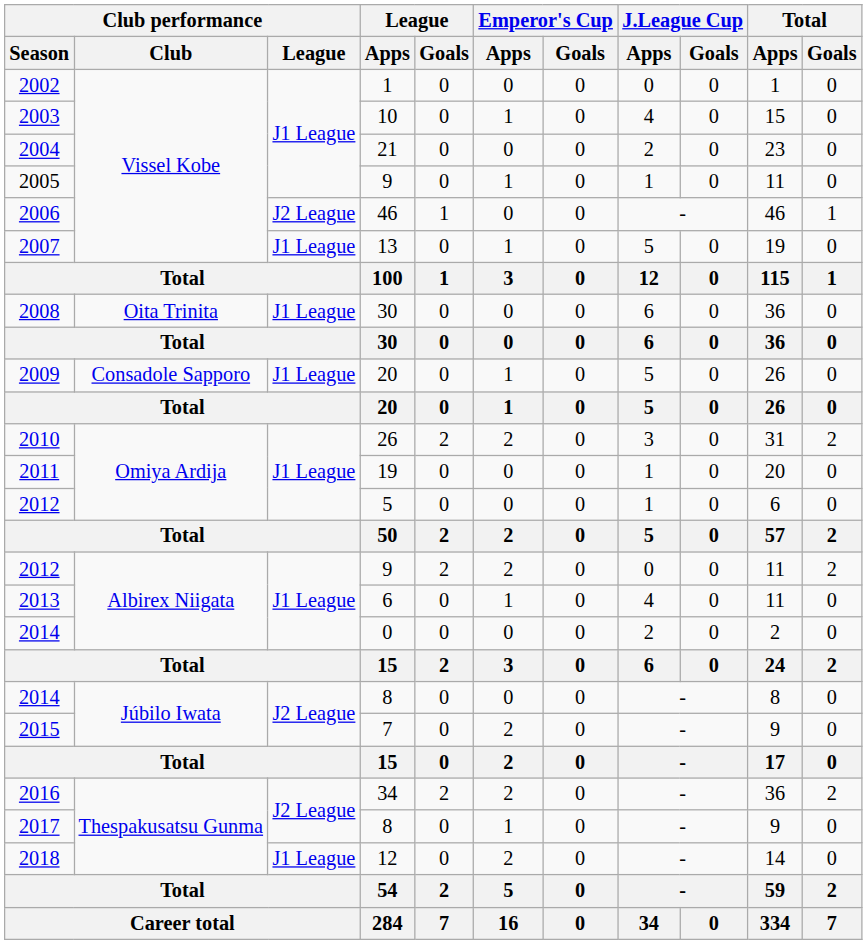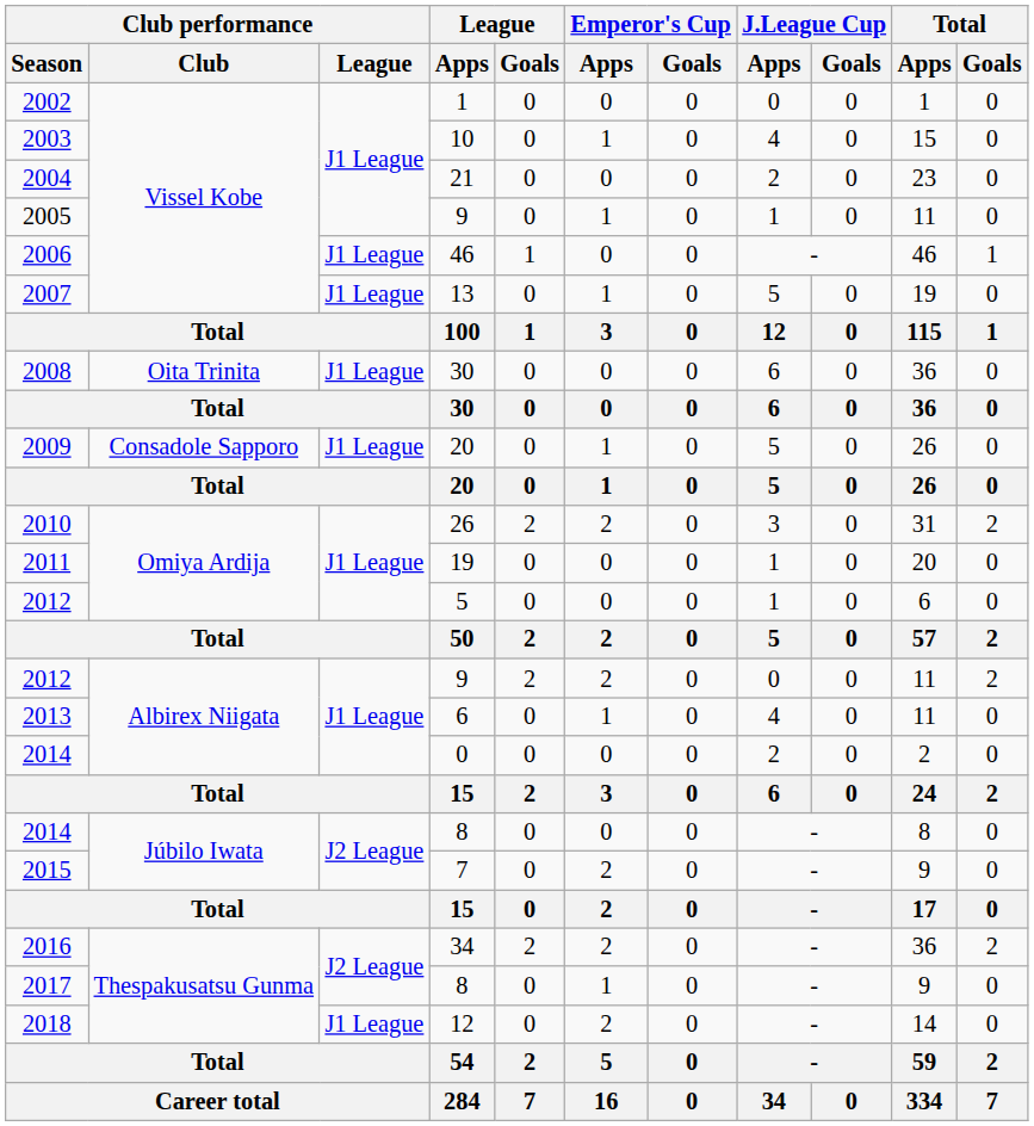 <table class="wikitable" style="text-align: center">
 <tr>
 <th Colspan="3">Club performance</th>
 <th Colspan="2">League</th>
 <th Colspan="2"><a href='#'>Emperor's Cup</a></th>
 <th Colspan="2"><a href='#'>J.League Cup</a></th>
 <th Colspan="2">Total</th>
 </tr>
 <tr>
 <th>Season</th>
 <th>Club</th>
 <th>League</th>
 <th>Apps</th>
 <th>Goals</th>
 <th>Apps</th>
 <th>Goals</th>
 <th>Apps</th>
 <th>Goals</th>
 <th>Apps</th>
 <th>Goals</th>
 </tr>
 <tr>
 <td><a href='#'>2002</a></td>
 <td rowspan="6"><a href='#'>Vissel Kobe</a></td>
 <td rowspan="4"><a href='#'>J1 League</a></td>
 <td>1</td>
 <td>0</td>
 <td>0</td>
 <td>0</td>
 <td>0</td>
 <td>0</td>
 <td>1</td>
 <td>0</td>
 </tr>
 <tr>
 <td><a href='#'>2003</a></td>
 <td>10</td>
 <td>0</td>
 <td>1</td>
 <td>0</td>
 <td>4</td>
 <td>0</td>
 <td>15</td>
 <td>0</td>
 </tr>
 <tr>
 <td><a href='#'>2004</a></td>
 <td>21</td>
 <td>0</td>
 <td>0</td>
 <td>0</td>
 <td>2</td>
 <td>0</td>
 <td>23</td>
 <td>0</td>
 </tr>
 <tr>
 <td>2005</td>
 <td>9</td>
 <td>0</td>
 <td>1</td>
 <td>0</td>
 <td>1</td>
 <td>0</td>
 <td>11</td>
 <td>0</td>
 </tr>
 <tr>
 <td><a href='#'>2006</a></td>
-<td><a href='#'>J2 League</a></td>
+<td><a href='#'>J1 League</a></td>
 <td>46</td>
 <td>1</td>
 <td>0</td>
 <td>0</td>
 <td colspan="2">-</td>
 <td>46</td>
 <td>1</td>
 </tr>
 <tr>
 <td><a href='#'>2007</a></td>
 <td><a href='#'>J1 League</a></td>
 <td>13</td>
 <td>0</td>
 <td>1</td>
 <td>0</td>
 <td>5</td>
 <td>0</td>
 <td>19</td>
 <td>0</td>
 </tr>
 <tr>
 <th colspan="3">Total</th>
 <th>100</th>
 <th>1</th>
 <th>3</th>
 <th>0</th>
 <th>12</th>
 <th>0</th>
 <th>115</th>
 <th>1</th>
 </tr>
 <tr>
 <td><a href='#'>2008</a></td>
 <td><a href='#'>Oita Trinita</a></td>
 <td><a href='#'>J1 League</a></td>
 <td>30</td>
 <td>0</td>
 <td>0</td>
 <td>0</td>
 <td>6</td>
 <td>0</td>
 <td>36</td>
 <td>0</td>
 </tr>
 <tr>
 <th colspan="3">Total</th>
 <th>30</th>
 <th>0</th>
 <th>0</th>
 <th>0</th>
 <th>6</th>
 <th>0</th>
 <th>36</th>
 <th>0</th>
 </tr>
 <tr>
 <td><a href='#'>2009</a></td>
 <td><a href='#'>Consadole Sapporo</a></td>
 <td><a href='#'>J1 League</a></td>
 <td>20</td>
 <td>0</td>
 <td>1</td>
 <td>0</td>
 <td>5</td>
 <td>0</td>
 <td>26</td>
 <td>0</td>
 </tr>
 <tr>
 <th colspan="3">Total</th>
 <th>20</th>
 <th>0</th>
 <th>1</th>
 <th>0</th>
 <th>5</th>
 <th>0</th>
 <th>26</th>
 <th>0</th>
 </tr>
 <tr>
 <td><a href='#'>2010</a></td>
 <td rowspan="3"><a href='#'>Omiya Ardija</a></td>
 <td rowspan="3"><a href='#'>J1 League</a></td>
 <td>26</td>
 <td>2</td>
 <td>2</td>
 <td>0</td>
 <td>3</td>
 <td>0</td>
 <td>31</td>
 <td>2</td>
 </tr>
 <tr>
 <td><a href='#'>2011</a></td>
 <td>19</td>
 <td>0</td>
 <td>0</td>
 <td>0</td>
 <td>1</td>
 <td>0</td>
 <td>20</td>
 <td>0</td>
 </tr>
 <tr>
 <td><a href='#'>2012</a></td>
 <td>5</td>
 <td>0</td>
 <td>0</td>
 <td>0</td>
 <td>1</td>
 <td>0</td>
 <td>6</td>
 <td>0</td>
 </tr>
 <tr>
 <th colspan="3">Total</th>
 <th>50</th>
 <th>2</th>
 <th>2</th>
 <th>0</th>
 <th>5</th>
 <th>0</th>
 <th>57</th>
 <th>2</th>
 </tr>
 <tr>
 <td><a href='#'>2012</a></td>
 <td rowspan="3"><a href='#'>Albirex Niigata</a></td>
 <td rowspan="3"><a href='#'>J1 League</a></td>
 <td>9</td>
 <td>2</td>
 <td>2</td>
 <td>0</td>
 <td>0</td>
 <td>0</td>
 <td>11</td>
 <td>2</td>
 </tr>
 <tr>
 <td><a href='#'>2013</a></td>
 <td>6</td>
 <td>0</td>
 <td>1</td>
 <td>0</td>
 <td>4</td>
 <td>0</td>
 <td>11</td>
 <td>0</td>
 </tr>
 <tr>
 <td><a href='#'>2014</a></td>
 <td>0</td>
 <td>0</td>
 <td>0</td>
 <td>0</td>
 <td>2</td>
 <td>0</td>
 <td>2</td>
 <td>0</td>
 </tr>
 <tr>
 <th colspan="3">Total</th>
 <th>15</th>
 <th>2</th>
 <th>3</th>
 <th>0</th>
 <th>6</th>
 <th>0</th>
 <th>24</th>
 <th>2</th>
 </tr>
 <tr>
 <td><a href='#'>2014</a></td>
 <td rowspan="2"><a href='#'>Júbilo Iwata</a></td>
 <td rowspan="2"><a href='#'>J2 League</a></td>
 <td>8</td>
 <td>0</td>
 <td>0</td>
 <td>0</td>
 <td colspan="2">-</td>
 <td>8</td>
 <td>0</td>
 </tr>
 <tr>
 <td><a href='#'>2015</a></td>
 <td>7</td>
 <td>0</td>
 <td>2</td>
 <td>0</td>
 <td colspan="2">-</td>
 <td>9</td>
 <td>0</td>
 </tr>
 <tr>
 <th colspan="3">Total</th>
 <th>15</th>
 <th>0</th>
 <th>2</th>
 <th>0</th>
 <th colspan="2">-</th>
 <th>17</th>
 <th>0</th>
 </tr>
 <tr>
 <td><a href='#'>2016</a></td>
 <td rowspan="3"><a href='#'>Thespakusatsu Gunma</a></td>
 <td rowspan="2"><a href='#'>J2 League</a></td>
 <td>34</td>
 <td>2</td>
 <td>2</td>
 <td>0</td>
 <td colspan="2">-</td>
 <td>36</td>
 <td>2</td>
 </tr>
 <tr>
 <td><a href='#'>2017</a></td>
 <td>8</td>
 <td>0</td>
 <td>1</td>
 <td>0</td>
 <td colspan="2">-</td>
 <td>9</td>
 <td>0</td>
 </tr>
 <tr>
 <td><a href='#'>2018</a></td>
 <td><a href='#'>J1 League</a></td>
 <td>12</td>
 <td>0</td>
 <td>2</td>
 <td>0</td>
 <td colspan="2">-</td>
 <td>14</td>
 <td>0</td>
 </tr>
 <tr>
 <th colspan="3">Total</th>
 <th>54</th>
 <th>2</th>
 <th>5</th>
 <th>0</th>
 <th colspan="2">-</th>
 <th>59</th>
 <th>2</th>
 </tr>
 <tr>
 <th colspan=3>Career total</th>
 <th>284</th>
 <th>7</th>
 <th>16</th>
 <th>0</th>
 <th>34</th>
 <th>0</th>
 <th>334</th>
 <th>7</th>
 </tr>
 </table>
